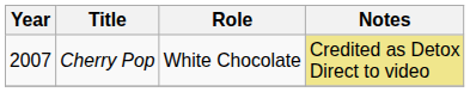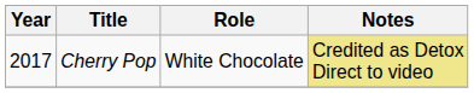 <table class="wikitable sortable">
 <tr>
 <th>Year</th>
 <th>Title</th>
 <th>Role</th>
 <th class="unsortable">Notes</th>
 </tr>
 <tr>
-<td>2007</td>
+<td>2017</td>
 <td><em>Cherry Pop</em></td>
 <td>White Chocolate</td>
 <td style="background: khaki;">Credited as Detox <br>Direct to video</td>
 </tr>
 <tr>
 </tr>
 </table>
